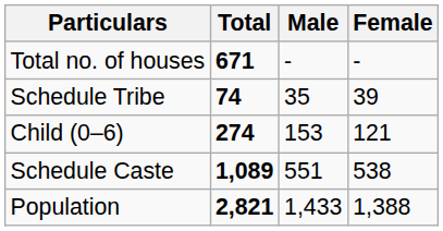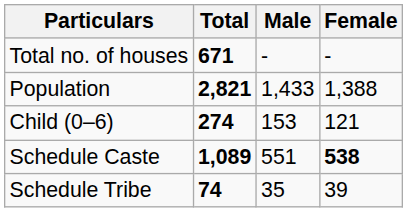 <table class="wikitable">
 <tr>
 <th>Particulars</th>
 <th>Total</th>
 <th>Male</th>
 <th>Female</th>
 </tr>
 <tr>
 <td>Total no. of houses</td>
 <td><strong>671</strong></td>
 <td>-</td>
 <td>-</td>
 </tr>
 <tr>
-<td>Schedule Tribe</td>
-<td><strong>74</strong></td>
-<td>35</td>
-<td>39</td>
+<td>Population</td>
+<td><strong>2,821</strong></td>
+<td>1,433</td>
+<td>1,388</td>
 </tr>
 <tr>
 <td>Child (0–6)</td>
 <td><strong>274</strong></td>
 <td>153</td>
 <td>121</td>
 </tr>
 <tr>
 <td>Schedule Caste</td>
 <td><strong>1,089</strong></td>
 <td>551</td>
-<td>538</td>
+<td><strong>538</strong></td>
 </tr>
 <tr>
-<td>Population</td>
-<td><strong>2,821</strong></td>
-<td>1,433</td>
-<td>1,388</td>
+<td>Schedule Tribe</td>
+<td><strong>74</strong></td>
+<td>35</td>
+<td>39</td>
 </tr>
 </table>
